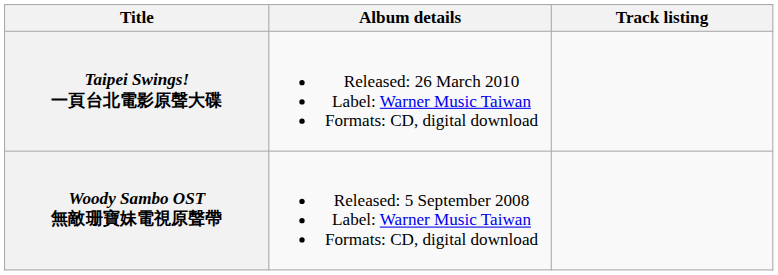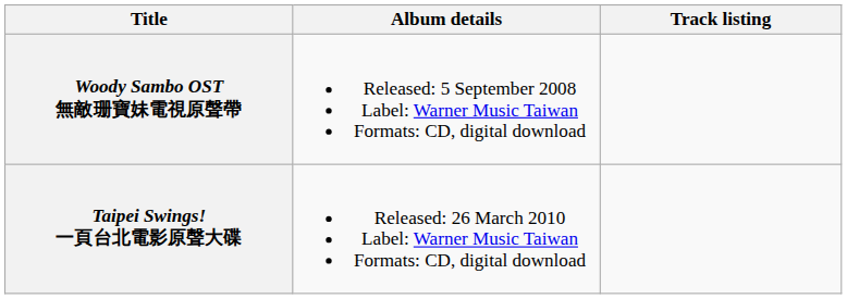 <table class="wikitable plainrowheaders" style="text-align:center;">
 <tr>
 <th style="width:15em;">Title</th>
 <th style="width:16em;">Album details</th>
 <th style="width:200px;">Track listing</th>
 </tr>
 <tr>
+<th scope="row"><em>Woody Sambo OST</em><br>無敵珊寶妹電視原聲帶</th>
+<td><br><ul><li>Released: 5 September 2008</li><li>Label: <a href='#'>Warner Music Taiwan</a></li><li>Formats: CD, digital download</li></ul></td>
+<td align="center"></td>
+</tr>
+<tr>
 <th scope="row"><em>Taipei Swings!</em><br>一頁台北電影原聲大碟</th>
 <td><br><ul><li>Released: 26 March 2010</li><li>Label: <a href='#'>Warner Music Taiwan</a></li><li>Formats: CD, digital download</li></ul></td>
 <td align="center"></td>
 </tr>
-<tr>
-<th scope="row"><em>Woody Sambo OST</em><br>無敵珊寶妹電視原聲帶</th>
-<td><br><ul><li>Released: 5 September 2008</li><li>Label: <a href='#'>Warner Music Taiwan</a></li><li>Formats: CD, digital download</li></ul></td>
-<td align="center"></td>
-</tr>
 </table>
